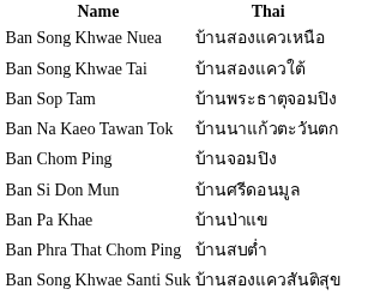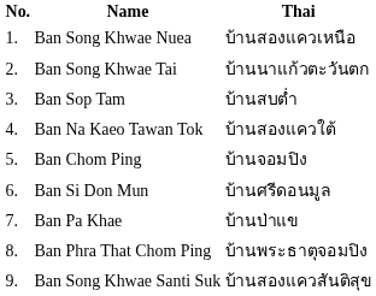 <table>
 <tr>
+<th>No.</th>
 <th>Name</th>
 <th>Thai</th>
 </tr>
 <tr>
+<td>1.</td>
 <td>Ban Song Khwae Nuea</td>
 <td>บ้านสองแควเหนือ</td>
 </tr>
 <tr>
+<td>2.</td>
 <td>Ban Song Khwae Tai</td>
+<td>บ้านนาแก้วตะวันตก</td>
+</tr>
+<tr>
+<td>3.</td>
+<td>Ban Sop Tam</td>
+<td>บ้านสบต่ำ</td>
+</tr>
+<tr>
+<td>4.</td>
+<td>Ban Na Kaeo Tawan Tok</td>
 <td>บ้านสองแควใต้</td>
 </tr>
 <tr>
-<td>Ban Sop Tam</td>
-<td>บ้านพระธาตุจอมปิง</td>
-</tr>
-<tr>
-<td>Ban Na Kaeo Tawan Tok</td>
-<td>บ้านนาแก้วตะวันตก</td>
-</tr>
-<tr>
+<td>5.</td>
 <td>Ban Chom Ping</td>
 <td>บ้านจอมปิง</td>
 </tr>
 <tr>
+<td>6.</td>
 <td>Ban Si Don Mun</td>
 <td>บ้านศรีดอนมูล</td>
 </tr>
 <tr>
+<td>7.</td>
 <td>Ban Pa Khae</td>
 <td>บ้านป่าแข</td>
 </tr>
 <tr>
+<td>8.</td>
 <td>Ban Phra That Chom Ping</td>
-<td>บ้านสบต่ำ</td>
+<td>บ้านพระธาตุจอมปิง</td>
 </tr>
 <tr>
+<td>9.</td>
 <td>Ban Song Khwae Santi Suk</td>
 <td>บ้านสองแควสันติสุข</td>
 </tr>
 </table>
